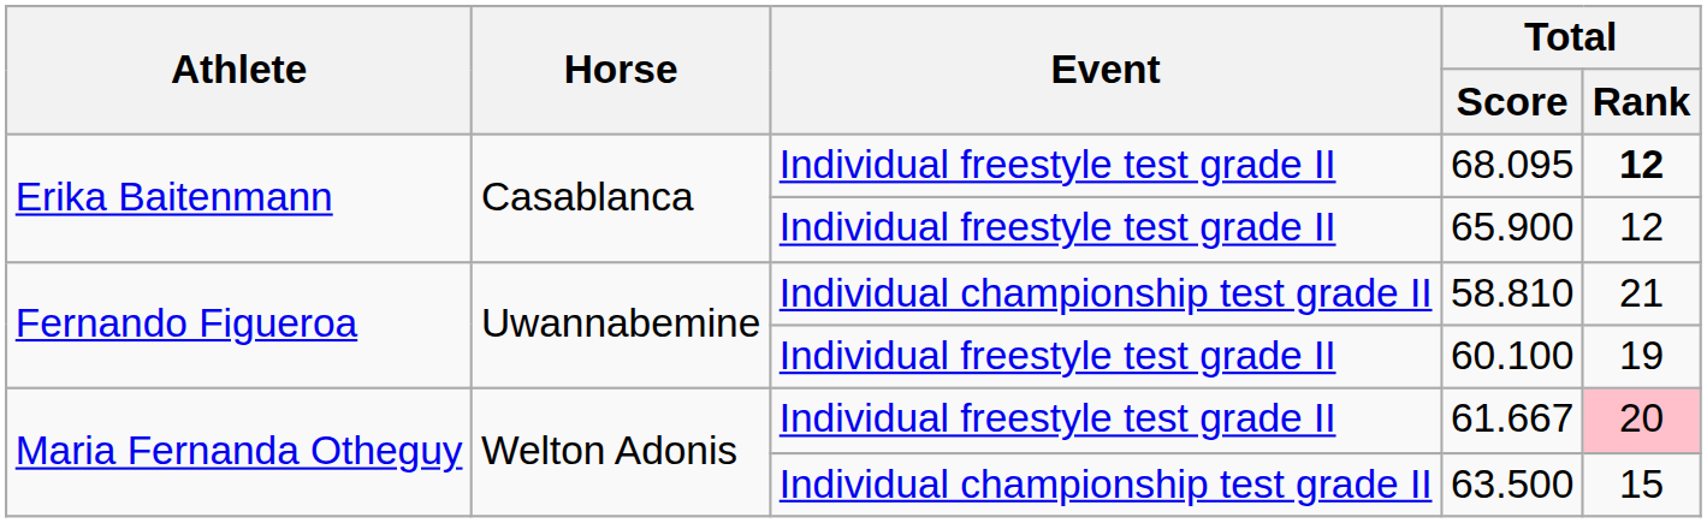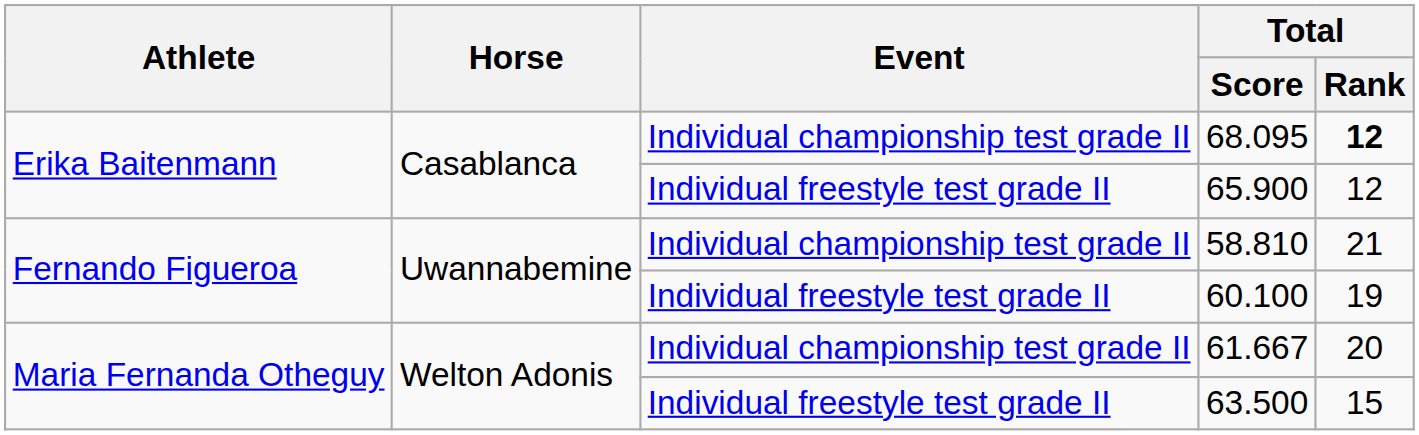 <table class=wikitable>
 <tr>
 <th rowspan="2">Athlete</th>
 <th rowspan="2">Horse</th>
 <th rowspan="2">Event</th>
 <th colspan="2">Total</th>
 </tr>
 <tr>
 <th>Score</th>
 <th>Rank</th>
 </tr>
 <tr>
 <td rowspan="2"><a href='#'>Erika Baitenmann</a></td>
 <td rowspan="2">Casablanca</td>
-<td><a href='#'>Individual freestyle test grade II</a></td>
+<td><a href='#'>Individual championship test grade II</a></td>
 <td align="center">68.095</td>
 <td align="center"><strong>12</strong></td>
 </tr>
 <tr>
 <td><a href='#'>Individual freestyle test grade II</a></td>
 <td align="center">65.900</td>
 <td align="center">12</td>
 </tr>
 <tr>
 <td rowspan="2"><a href='#'>Fernando Figueroa</a></td>
 <td rowspan="2">Uwannabemine</td>
 <td><a href='#'>Individual championship test grade II</a></td>
 <td align="center">58.810</td>
 <td align="center">21</td>
 </tr>
 <tr>
 <td><a href='#'>Individual freestyle test grade II</a></td>
 <td align="center">60.100</td>
 <td align="center">19</td>
 </tr>
 <tr>
 <td rowspan="2"><a href='#'>Maria Fernanda Otheguy</a></td>
 <td rowspan="2">Welton Adonis</td>
-<td><a href='#'>Individual freestyle test grade II</a></td>
+<td><a href='#'>Individual championship test grade II</a></td>
 <td align="center">61.667</td>
-<td align="center" style="background: pink;">20</td>
+<td align="center">20</td>
 </tr>
 <tr>
-<td><a href='#'>Individual championship test grade II</a></td>
+<td><a href='#'>Individual freestyle test grade II</a></td>
 <td align="center">63.500</td>
 <td align="center">15</td>
 </tr>
 </table>
